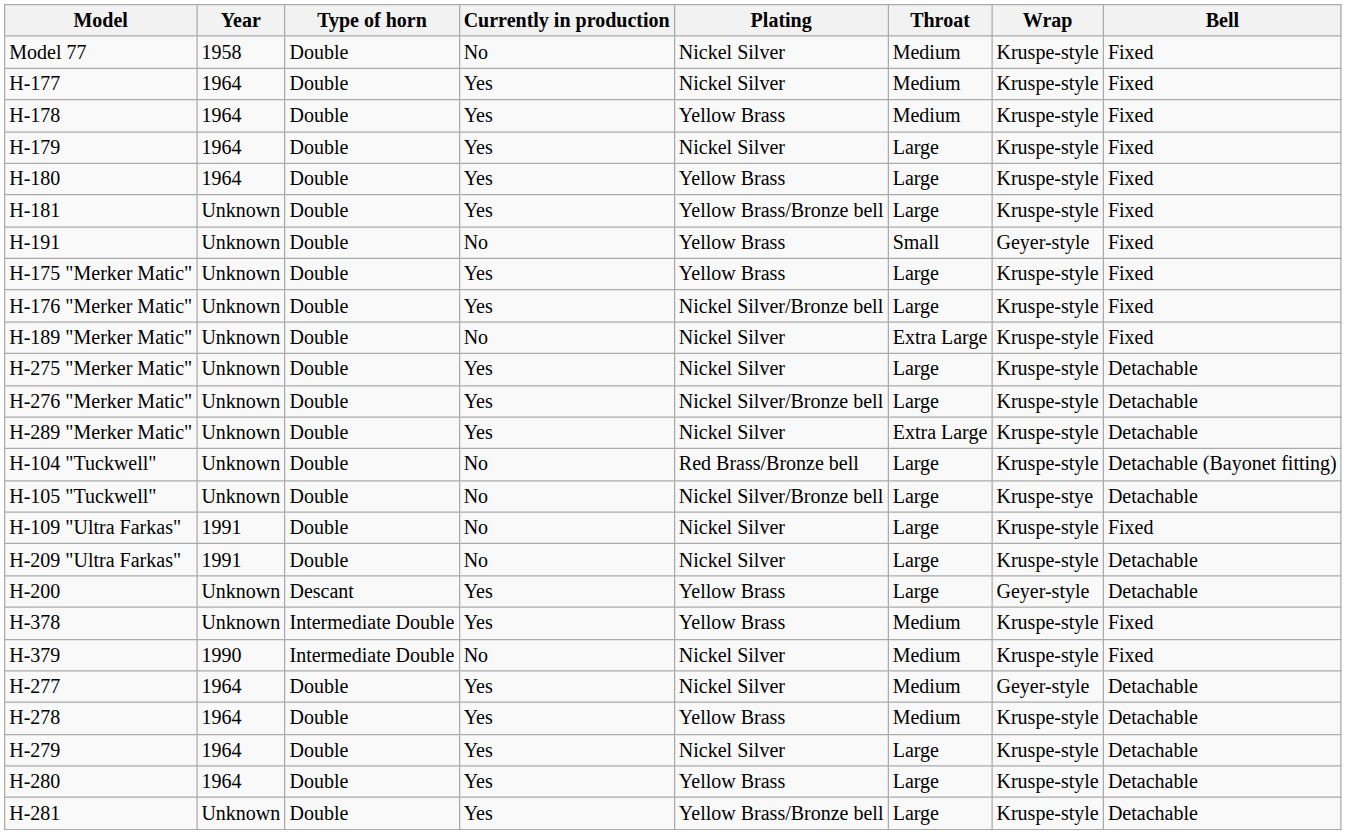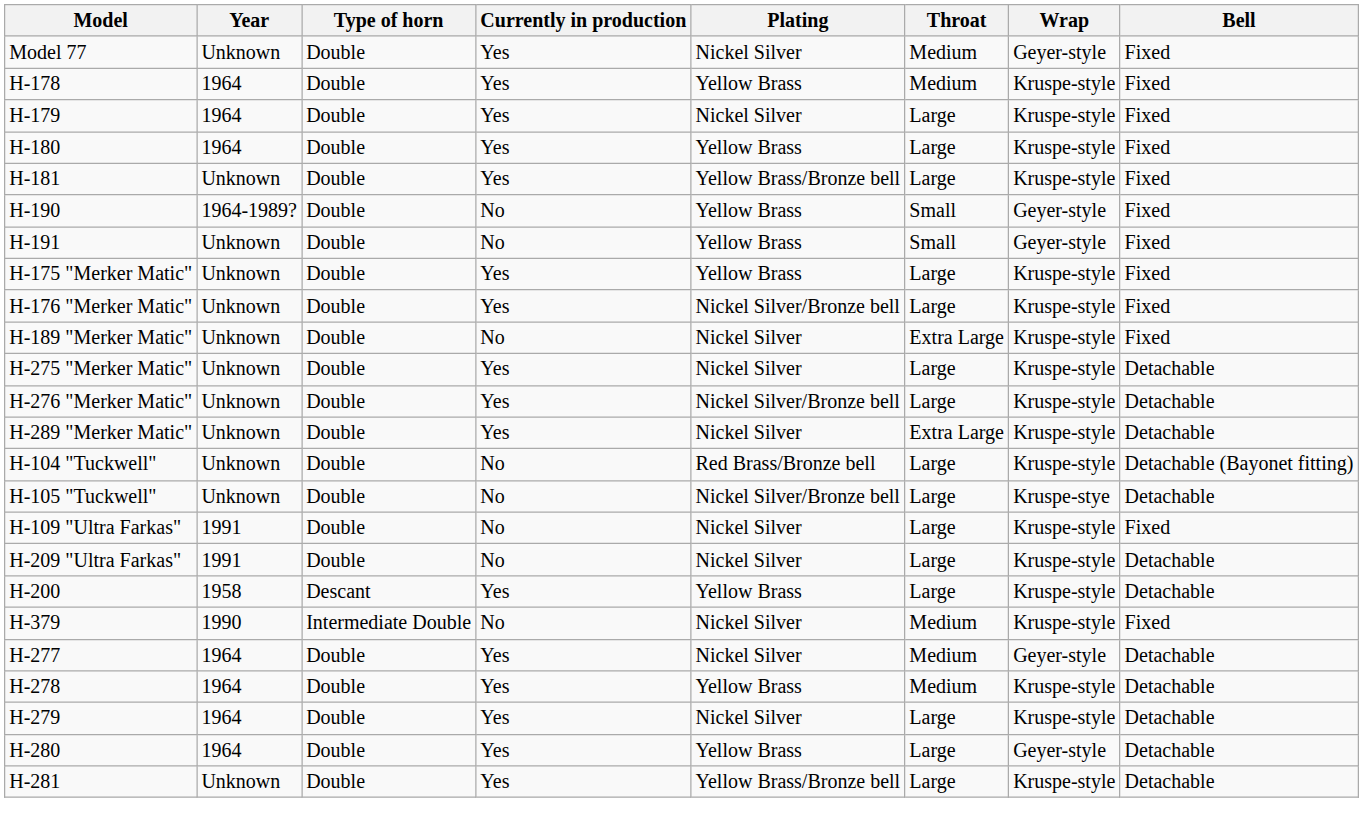 <table class="wikitable sortable">
 <tr>
 <th>Model</th>
 <th>Year</th>
 <th>Type of horn</th>
 <th>Currently in production</th>
 <th>Plating</th>
 <th>Throat</th>
 <th>Wrap</th>
 <th>Bell</th>
 </tr>
 <tr>
 <td>Model 77</td>
-<td>1958</td>
-<td>Double</td>
-<td>No</td>
-<td>Nickel Silver</td>
-<td>Medium</td>
-<td>Kruspe-style</td>
-<td>Fixed</td>
-</tr>
-<tr>
-<td>H-177</td>
-<td>1964</td>
+<td>Unknown</td>
 <td>Double</td>
 <td>Yes</td>
 <td>Nickel Silver</td>
 <td>Medium</td>
-<td>Kruspe-style</td>
+<td>Geyer-style</td>
 <td>Fixed</td>
 </tr>
 <tr>
 <td>H-178</td>
 <td>1964</td>
 <td>Double</td>
 <td>Yes</td>
 <td>Yellow Brass</td>
 <td>Medium</td>
 <td>Kruspe-style</td>
 <td>Fixed</td>
 </tr>
 <tr>
 <td>H-179</td>
 <td>1964</td>
 <td>Double</td>
 <td>Yes</td>
 <td>Nickel Silver</td>
 <td>Large</td>
 <td>Kruspe-style</td>
 <td>Fixed</td>
 </tr>
 <tr>
 <td>H-180</td>
 <td>1964</td>
 <td>Double</td>
 <td>Yes</td>
 <td>Yellow Brass</td>
 <td>Large</td>
 <td>Kruspe-style</td>
 <td>Fixed</td>
 </tr>
 <tr>
 <td>H-181</td>
 <td>Unknown</td>
 <td>Double</td>
 <td>Yes</td>
 <td>Yellow Brass/Bronze bell</td>
 <td>Large</td>
 <td>Kruspe-style</td>
+<td>Fixed</td>
+</tr>
+<tr>
+<td>H-190</td>
+<td>1964-1989?</td>
+<td>Double</td>
+<td>No</td>
+<td>Yellow Brass</td>
+<td>Small</td>
+<td>Geyer-style</td>
 <td>Fixed</td>
 </tr>
 <tr>
 <td>H-191</td>
 <td>Unknown</td>
 <td>Double</td>
 <td>No</td>
 <td>Yellow Brass</td>
 <td>Small</td>
 <td>Geyer-style</td>
 <td>Fixed</td>
 </tr>
 <tr>
 <td>H-175 "Merker Matic"</td>
 <td>Unknown</td>
 <td>Double</td>
 <td>Yes</td>
 <td>Yellow Brass</td>
 <td>Large</td>
 <td>Kruspe-style</td>
 <td>Fixed</td>
 </tr>
 <tr>
 <td>H-176 "Merker Matic"</td>
 <td>Unknown</td>
 <td>Double</td>
 <td>Yes</td>
 <td>Nickel Silver/Bronze bell</td>
 <td>Large</td>
 <td>Kruspe-style</td>
 <td>Fixed</td>
 </tr>
 <tr>
 <td>H-189 "Merker Matic"</td>
 <td>Unknown</td>
 <td>Double</td>
 <td>No</td>
 <td>Nickel Silver</td>
 <td>Extra Large</td>
 <td>Kruspe-style</td>
 <td>Fixed</td>
 </tr>
 <tr>
 <td>H-275 "Merker Matic"</td>
 <td>Unknown</td>
 <td>Double</td>
 <td>Yes</td>
 <td>Nickel Silver</td>
 <td>Large</td>
 <td>Kruspe-style</td>
 <td>Detachable</td>
 </tr>
 <tr>
 <td>H-276 "Merker Matic"</td>
 <td>Unknown</td>
 <td>Double</td>
 <td>Yes</td>
 <td>Nickel Silver/Bronze bell</td>
 <td>Large</td>
 <td>Kruspe-style</td>
 <td>Detachable</td>
 </tr>
 <tr>
 <td>H-289 "Merker Matic"</td>
 <td>Unknown</td>
 <td>Double</td>
 <td>Yes</td>
 <td>Nickel Silver</td>
 <td>Extra Large</td>
 <td>Kruspe-style</td>
 <td>Detachable</td>
 </tr>
 <tr>
 <td>H-104 "Tuckwell"</td>
 <td>Unknown</td>
 <td>Double</td>
 <td>No</td>
 <td>Red Brass/Bronze bell</td>
 <td>Large</td>
 <td>Kruspe-style</td>
 <td>Detachable (Bayonet fitting)</td>
 </tr>
 <tr>
 <td>H-105 "Tuckwell"</td>
 <td>Unknown</td>
 <td>Double</td>
 <td>No</td>
 <td>Nickel Silver/Bronze bell</td>
 <td>Large</td>
 <td>Kruspe-stye</td>
 <td>Detachable</td>
 </tr>
 <tr>
 <td>H-109 "Ultra Farkas"</td>
 <td>1991</td>
 <td>Double</td>
 <td>No</td>
 <td>Nickel Silver</td>
 <td>Large</td>
 <td>Kruspe-style</td>
 <td>Fixed</td>
 </tr>
 <tr>
 <td>H-209 "Ultra Farkas"</td>
 <td>1991</td>
 <td>Double</td>
 <td>No</td>
 <td>Nickel Silver</td>
 <td>Large</td>
 <td>Kruspe-style</td>
 <td>Detachable</td>
 </tr>
 <tr>
 <td>H-200</td>
-<td>Unknown</td>
+<td>1958</td>
 <td>Descant</td>
 <td>Yes</td>
 <td>Yellow Brass</td>
 <td>Large</td>
-<td>Geyer-style</td>
+<td>Kruspe-style</td>
 <td>Detachable</td>
-</tr>
-<tr>
-<td>H-378</td>
-<td>Unknown</td>
-<td>Intermediate Double</td>
-<td>Yes</td>
-<td>Yellow Brass</td>
-<td>Medium</td>
-<td>Kruspe-style</td>
-<td>Fixed</td>
 </tr>
 <tr>
 <td>H-379</td>
 <td>1990</td>
 <td>Intermediate Double</td>
 <td>No</td>
 <td>Nickel Silver</td>
 <td>Medium</td>
 <td>Kruspe-style</td>
 <td>Fixed</td>
 </tr>
 <tr>
 <td>H-277</td>
 <td>1964</td>
 <td>Double</td>
 <td>Yes</td>
 <td>Nickel Silver</td>
 <td>Medium</td>
 <td>Geyer-style</td>
 <td>Detachable</td>
 </tr>
 <tr>
 <td>H-278</td>
 <td>1964</td>
 <td>Double</td>
 <td>Yes</td>
 <td>Yellow Brass</td>
 <td>Medium</td>
 <td>Kruspe-style</td>
 <td>Detachable</td>
 </tr>
 <tr>
 <td>H-279</td>
 <td>1964</td>
 <td>Double</td>
 <td>Yes</td>
 <td>Nickel Silver</td>
 <td>Large</td>
 <td>Kruspe-style</td>
 <td>Detachable</td>
 </tr>
 <tr>
 <td>H-280</td>
 <td>1964</td>
 <td>Double</td>
 <td>Yes</td>
 <td>Yellow Brass</td>
 <td>Large</td>
-<td>Kruspe-style</td>
+<td>Geyer-style</td>
 <td>Detachable</td>
 </tr>
 <tr>
 <td>H-281</td>
 <td>Unknown</td>
 <td>Double</td>
 <td>Yes</td>
 <td>Yellow Brass/Bronze bell</td>
 <td>Large</td>
 <td>Kruspe-style</td>
 <td>Detachable</td>
 </tr>
 </table>
